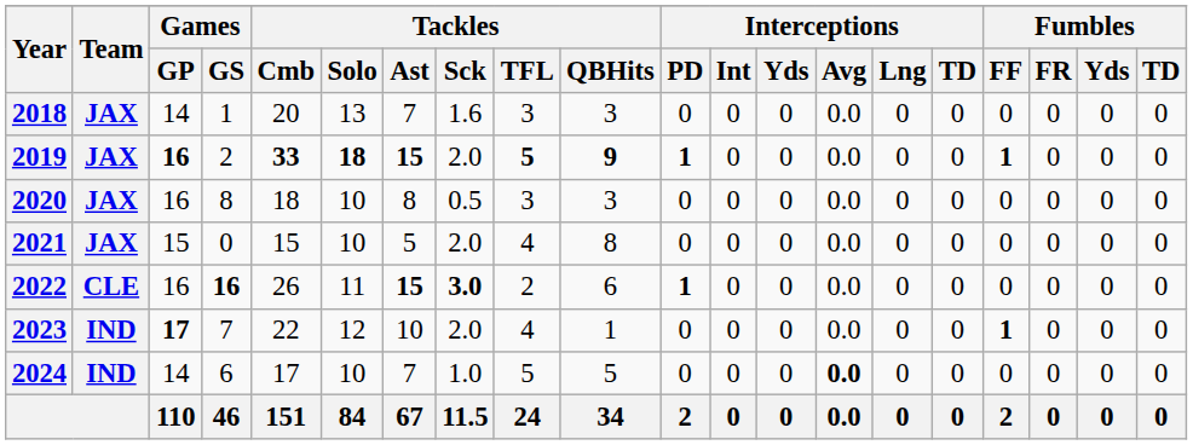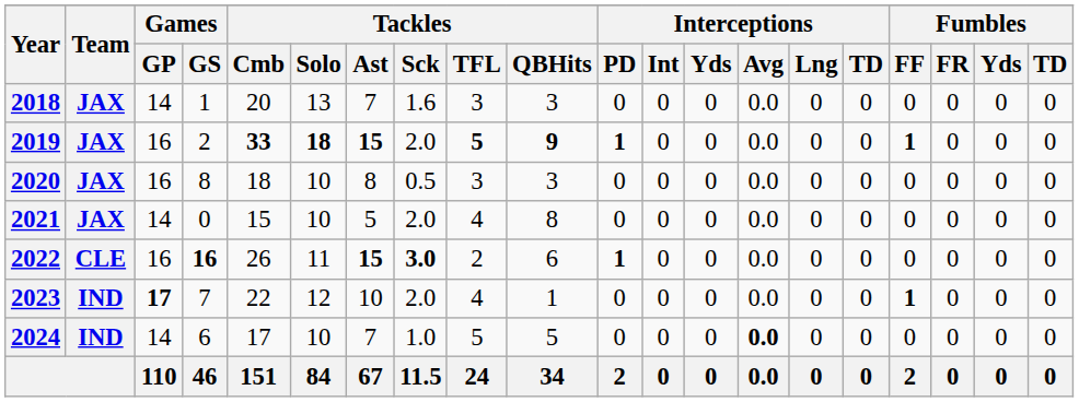 <table class= "wikitable" style="text-align:center;">
 <tr>
 </tr>
 <tr>
 <th rowspan="2">Year</th>
 <th rowspan="2">Team</th>
 <th colspan="2">Games</th>
 <th colspan="6">Tackles</th>
 <th colspan="6">Interceptions</th>
 <th colspan="4">Fumbles</th>
 </tr>
 <tr>
 <th>GP</th>
 <th>GS</th>
 <th>Cmb</th>
 <th>Solo</th>
 <th>Ast</th>
 <th>Sck</th>
 <th>TFL</th>
 <th>QBHits</th>
 <th>PD</th>
 <th>Int</th>
 <th>Yds</th>
 <th>Avg</th>
 <th>Lng</th>
 <th>TD</th>
 <th>FF</th>
 <th>FR</th>
 <th>Yds</th>
 <th>TD</th>
 </tr>
 <tr>
 <th><a href='#'>2018</a></th>
 <th><a href='#'>JAX</a></th>
 <td>14</td>
 <td>1</td>
 <td>20</td>
 <td>13</td>
 <td>7</td>
 <td>1.6</td>
 <td>3</td>
 <td>3</td>
 <td>0</td>
 <td>0</td>
 <td>0</td>
 <td>0.0</td>
 <td>0</td>
 <td>0</td>
 <td>0</td>
 <td>0</td>
 <td>0</td>
 <td>0</td>
 </tr>
 <tr>
 <th><a href='#'>2019</a></th>
 <th><a href='#'>JAX</a></th>
-<td><strong>16</strong></td>
+<td>16</td>
 <td>2</td>
 <td><strong>33</strong></td>
 <td><strong>18</strong></td>
 <td><strong>15</strong></td>
 <td>2.0</td>
 <td><strong>5</strong></td>
 <td><strong>9</strong></td>
 <td><strong>1</strong></td>
 <td>0</td>
 <td>0</td>
 <td>0.0</td>
 <td>0</td>
 <td>0</td>
 <td><strong>1</strong></td>
 <td>0</td>
 <td>0</td>
 <td>0</td>
 </tr>
 <tr>
 <th><a href='#'>2020</a></th>
 <th><a href='#'>JAX</a></th>
 <td>16</td>
 <td>8</td>
 <td>18</td>
 <td>10</td>
 <td>8</td>
 <td>0.5</td>
 <td>3</td>
 <td>3</td>
 <td>0</td>
 <td>0</td>
 <td>0</td>
 <td>0.0</td>
 <td>0</td>
 <td>0</td>
 <td>0</td>
 <td>0</td>
 <td>0</td>
 <td>0</td>
 </tr>
 <tr>
 <th><a href='#'>2021</a></th>
 <th><a href='#'>JAX</a></th>
-<td>15</td>
+<td>14</td>
 <td>0</td>
 <td>15</td>
 <td>10</td>
 <td>5</td>
 <td>2.0</td>
 <td>4</td>
 <td>8</td>
 <td>0</td>
 <td>0</td>
 <td>0</td>
 <td>0.0</td>
 <td>0</td>
 <td>0</td>
 <td>0</td>
 <td>0</td>
 <td>0</td>
 <td>0</td>
 </tr>
 <tr>
 <th><a href='#'>2022</a></th>
 <th><a href='#'>CLE</a></th>
 <td>16</td>
 <td><strong>16</strong></td>
 <td>26</td>
 <td>11</td>
 <td><strong>15</strong></td>
 <td><strong>3.0</strong></td>
 <td>2</td>
 <td>6</td>
 <td><strong>1</strong></td>
 <td>0</td>
 <td>0</td>
 <td>0.0</td>
 <td>0</td>
 <td>0</td>
 <td>0</td>
 <td>0</td>
 <td>0</td>
 <td>0</td>
 </tr>
 <tr>
 <th><a href='#'>2023</a></th>
 <th><a href='#'>IND</a></th>
 <td><strong>17</strong></td>
 <td>7</td>
 <td>22</td>
 <td>12</td>
 <td>10</td>
 <td>2.0</td>
 <td>4</td>
 <td>1</td>
 <td>0</td>
 <td>0</td>
 <td>0</td>
 <td>0.0</td>
 <td>0</td>
 <td>0</td>
 <td><strong>1</strong></td>
 <td>0</td>
 <td>0</td>
 <td>0</td>
 </tr>
 <tr>
 <th><a href='#'>2024</a></th>
 <th><a href='#'>IND</a></th>
 <td>14</td>
 <td>6</td>
 <td>17</td>
 <td>10</td>
 <td>7</td>
 <td>1.0</td>
 <td>5</td>
 <td>5</td>
 <td>0</td>
 <td>0</td>
 <td>0</td>
 <td><strong>0.0</strong></td>
 <td>0</td>
 <td>0</td>
 <td>0</td>
 <td>0</td>
 <td>0</td>
 <td>0</td>
 </tr>
 <tr>
 <th colspan="2"></th>
 <th>110</th>
 <th>46</th>
 <th>151</th>
 <th>84</th>
 <th>67</th>
 <th>11.5</th>
 <th>24</th>
 <th>34</th>
 <th>2</th>
 <th>0</th>
 <th>0</th>
 <th>0.0</th>
 <th>0</th>
 <th>0</th>
 <th>2</th>
 <th>0</th>
 <th>0</th>
 <th>0</th>
 </tr>
 </table>
